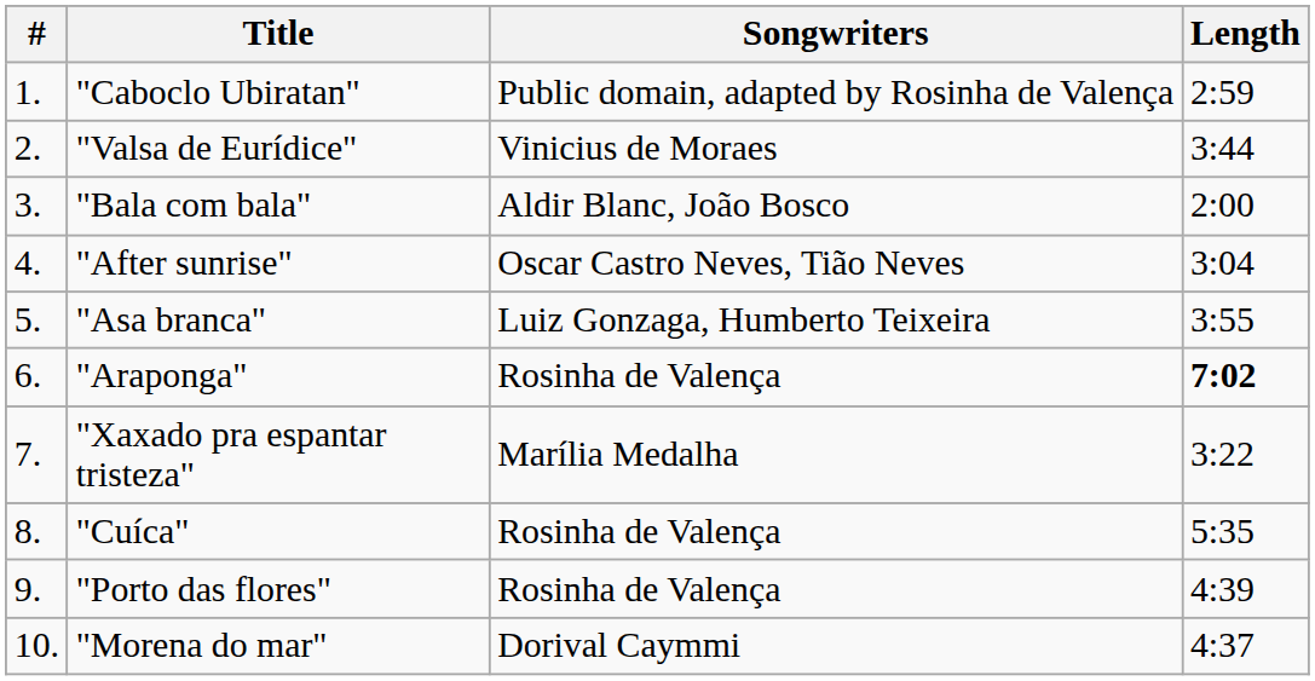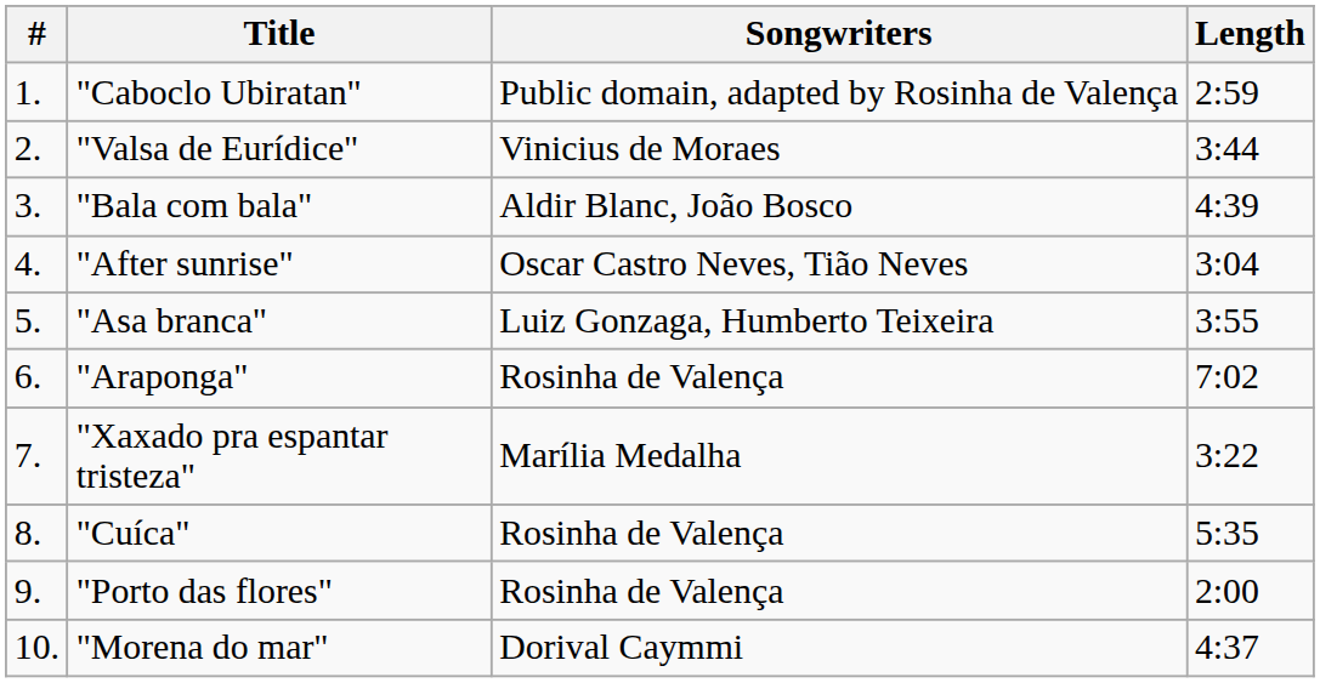 <table class="wikitable">
 <tr>
 <th>#</th>
 <th width="180">Title</th>
 <th>Songwriters</th>
 <th>Length</th>
 </tr>
 <tr>
 <td>1.</td>
 <td>"Caboclo Ubiratan"</td>
 <td>Public domain, adapted by Rosinha de Valença</td>
 <td>2:59</td>
 </tr>
 <tr>
 <td>2.</td>
 <td>"Valsa de Eurídice"</td>
 <td>Vinicius de Moraes</td>
 <td>3:44</td>
 </tr>
 <tr>
 <td>3.</td>
 <td>"Bala com bala"</td>
 <td>Aldir Blanc, João Bosco</td>
-<td>2:00</td>
+<td>4:39</td>
 </tr>
 <tr>
 <td>4.</td>
 <td>"After sunrise"</td>
 <td>Oscar Castro Neves, Tião Neves</td>
 <td>3:04</td>
 </tr>
 <tr>
 <td>5.</td>
 <td>"Asa branca"</td>
 <td>Luiz Gonzaga, Humberto Teixeira</td>
 <td>3:55</td>
 </tr>
 <tr>
 <td>6.</td>
 <td>"Araponga"</td>
 <td>Rosinha de Valença</td>
-<td><strong>7:02</strong></td>
+<td>7:02</td>
 </tr>
 <tr>
 <td>7.</td>
 <td>"Xaxado pra espantar tristeza"</td>
 <td>Marília Medalha</td>
 <td>3:22</td>
 </tr>
 <tr>
 <td>8.</td>
 <td>"Cuíca"</td>
 <td>Rosinha de Valença</td>
 <td>5:35</td>
 </tr>
 <tr>
 <td>9.</td>
 <td>"Porto das flores"</td>
 <td>Rosinha de Valença</td>
-<td>4:39</td>
+<td>2:00</td>
 </tr>
 <tr>
 <td>10.</td>
 <td>"Morena do mar"</td>
 <td>Dorival Caymmi</td>
 <td>4:37</td>
 </tr>
 </table>
